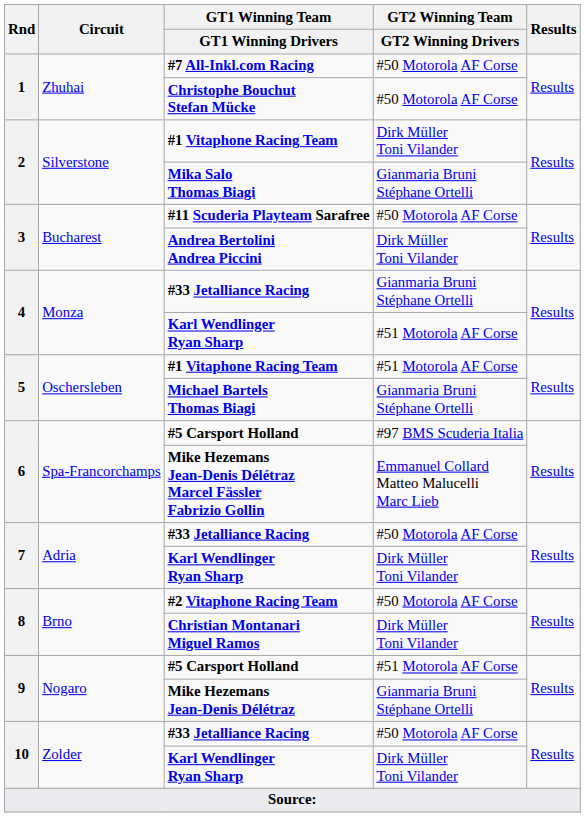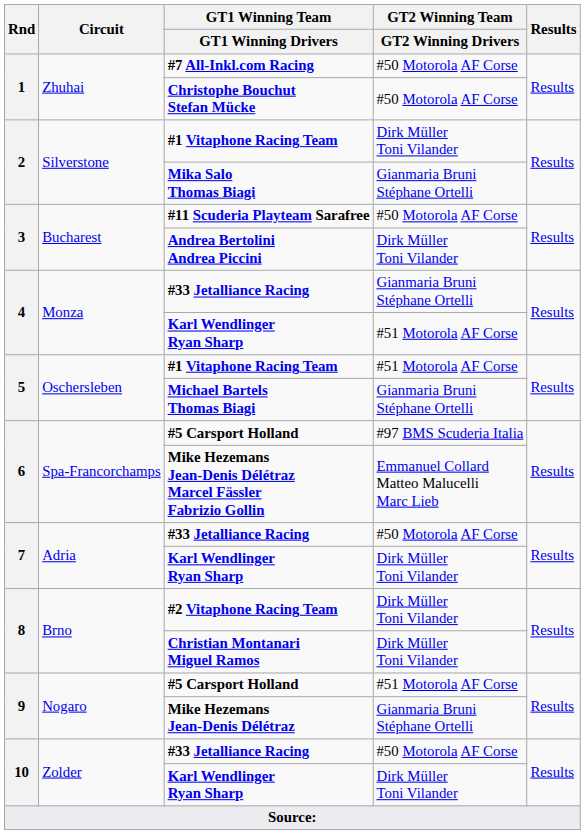 <table class="wikitable" style="font-size: 90%;">
 <tr>
 <th rowspan=2>Rnd</th>
 <th rowspan=2>Circuit</th>
 <th>GT1 Winning Team</th>
 <th>GT2 Winning Team</th>
 <th rowspan=2>Results</th>
 </tr>
 <tr>
 <th>GT1 Winning Drivers</th>
 <th>GT2 Winning Drivers</th>
 </tr>
 <tr>
 <th rowspan=2>1</th>
 <td rowspan=2><a href='#'>Zhuhai</a></td>
 <td> <strong>#7 <a href='#'>All-Inkl.com Racing</a></strong></td>
 <td> #50 <a href='#'>Motorola</a> <a href='#'>AF Corse</a></td>
 <td rowspan=2><a href='#'>Results</a></td>
 </tr>
 <tr>
 <td> <strong><a href='#'>Christophe Bouchut</a></strong><br> <strong><a href='#'>Stefan Mücke</a></strong></td>
 <td> #50 <a href='#'>Motorola</a> <a href='#'>AF Corse</a></td>
 </tr>
 <tr>
 <th rowspan=2>2</th>
 <td rowspan=2><a href='#'>Silverstone</a></td>
 <td> <strong>#1 <a href='#'>Vitaphone Racing Team</a></strong></td>
 <td> <a href='#'>Dirk Müller</a><br> <a href='#'>Toni Vilander</a></td>
 <td rowspan=2><a href='#'>Results</a></td>
 </tr>
 <tr>
 <td> <strong><a href='#'>Mika Salo</a></strong><br> <strong><a href='#'>Thomas Biagi</a></strong></td>
 <td> <a href='#'>Gianmaria Bruni</a><br> <a href='#'>Stéphane Ortelli</a></td>
 </tr>
 <tr>
 <th rowspan=2>3</th>
 <td rowspan=2><a href='#'>Bucharest</a></td>
 <td> <strong>#11 <a href='#'>Scuderia Playteam</a> Sarafree</strong></td>
 <td> #50 <a href='#'>Motorola</a> <a href='#'>AF Corse</a></td>
 <td rowspan=2><a href='#'>Results</a></td>
 </tr>
 <tr>
 <td> <strong><a href='#'>Andrea Bertolini</a></strong><br> <strong><a href='#'>Andrea Piccini</a></strong></td>
 <td> <a href='#'>Dirk Müller</a><br> <a href='#'>Toni Vilander</a></td>
 </tr>
 <tr>
 <th rowspan=2>4</th>
 <td rowspan=2><a href='#'>Monza</a></td>
 <td> <strong>#33 <a href='#'>Jetalliance Racing</a></strong></td>
 <td> <a href='#'>Gianmaria Bruni</a><br> <a href='#'>Stéphane Ortelli</a></td>
 <td rowspan=2><a href='#'>Results</a></td>
 </tr>
 <tr>
 <td> <strong><a href='#'>Karl Wendlinger</a></strong><br> <strong><a href='#'>Ryan Sharp</a></strong></td>
 <td> #51 <a href='#'>Motorola</a> <a href='#'>AF Corse</a></td>
 </tr>
 <tr>
 <th rowspan=2>5</th>
 <td rowspan=2><a href='#'>Oschersleben</a></td>
 <td> <strong>#1 <a href='#'>Vitaphone Racing Team</a></strong></td>
 <td> #51 <a href='#'>Motorola</a> <a href='#'>AF Corse</a></td>
 <td rowspan=2><a href='#'>Results</a></td>
 </tr>
 <tr>
 <td> <strong><a href='#'>Michael Bartels</a></strong><br> <strong><a href='#'>Thomas Biagi</a></strong></td>
 <td> <a href='#'>Gianmaria Bruni</a><br> <a href='#'>Stéphane Ortelli</a></td>
 </tr>
 <tr>
 <th rowspan=2>6</th>
 <td rowspan=2><a href='#'>Spa-Francorchamps</a></td>
 <td> <strong>#5 Carsport Holland</strong></td>
 <td> #97 <a href='#'>BMS Scuderia Italia</a></td>
 <td rowspan=2><a href='#'>Results</a></td>
 </tr>
 <tr>
 <td> <strong>Mike Hezemans</strong><br> <strong><a href='#'>Jean-Denis Délétraz</a></strong><br> <strong><a href='#'>Marcel Fässler</a></strong><br> <strong><a href='#'>Fabrizio Gollin</a></strong></td>
 <td> <a href='#'>Emmanuel Collard</a><br> Matteo Malucelli<br> <a href='#'>Marc Lieb</a></td>
 </tr>
 <tr>
 <th rowspan=2>7</th>
 <td rowspan=2><a href='#'>Adria</a></td>
 <td> <strong>#33 <a href='#'>Jetalliance Racing</a></strong></td>
 <td> #50 <a href='#'>Motorola</a> <a href='#'>AF Corse</a></td>
 <td rowspan=2><a href='#'>Results</a></td>
 </tr>
 <tr>
 <td> <strong><a href='#'>Karl Wendlinger</a></strong><br> <strong><a href='#'>Ryan Sharp</a></strong></td>
 <td> <a href='#'>Dirk Müller</a><br> <a href='#'>Toni Vilander</a></td>
 </tr>
 <tr>
 <th rowspan=2>8</th>
 <td rowspan=2><a href='#'>Brno</a></td>
 <td> <strong>#2 <a href='#'>Vitaphone Racing Team</a></strong></td>
-<td> #50 <a href='#'>Motorola</a> <a href='#'>AF Corse</a></td>
+<td> <a href='#'>Dirk Müller</a><br> <a href='#'>Toni Vilander</a></td>
 <td rowspan=2><a href='#'>Results</a></td>
 </tr>
 <tr>
 <td> <strong><a href='#'>Christian Montanari</a></strong><br> <strong><a href='#'>Miguel Ramos</a></strong></td>
 <td> <a href='#'>Dirk Müller</a><br> <a href='#'>Toni Vilander</a></td>
 </tr>
 <tr>
 <th rowspan=2>9</th>
 <td rowspan=2><a href='#'>Nogaro</a></td>
 <td> <strong>#5 Carsport Holland</strong></td>
 <td> #51 <a href='#'>Motorola</a> <a href='#'>AF Corse</a></td>
 <td rowspan=2><a href='#'>Results</a></td>
 </tr>
 <tr>
 <td> <strong>Mike Hezemans</strong><br> <strong><a href='#'>Jean-Denis Délétraz</a></strong></td>
 <td> <a href='#'>Gianmaria Bruni</a><br> <a href='#'>Stéphane Ortelli</a></td>
 </tr>
 <tr>
 <th rowspan=2>10</th>
 <td rowspan=2><a href='#'>Zolder</a></td>
 <td> <strong>#33 <a href='#'>Jetalliance Racing</a></strong></td>
 <td> #50 <a href='#'>Motorola</a> <a href='#'>AF Corse</a></td>
 <td rowspan=2><a href='#'>Results</a></td>
 </tr>
 <tr>
 <td> <strong><a href='#'>Karl Wendlinger</a></strong><br> <strong><a href='#'>Ryan Sharp</a></strong></td>
 <td> <a href='#'>Dirk Müller</a><br> <a href='#'>Toni Vilander</a></td>
 </tr>
 <tr class="sortbottom">
 <td colspan="5" style="background-color:#EAECF0;text-align:center"><strong>Source:</strong></td>
 </tr>
 </table>
